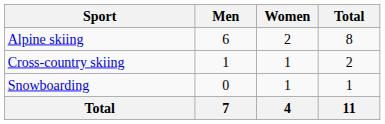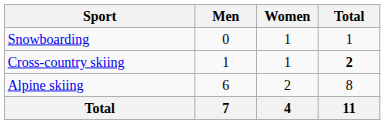 <table class="wikitable sortable" style="text-align:center; font-size: 95%">
 <tr>
 <th width=200>Sport</th>
 <th width=60>Men</th>
 <th width=60>Women</th>
 <th width=60>Total</th>
 </tr>
 <tr>
-<td align=left><a href='#'>Alpine skiing</a></td>
-<td>6</td>
-<td>2</td>
-<td>8</td>
+<td align=left><a href='#'>Snowboarding</a></td>
+<td>0</td>
+<td>1</td>
+<td>1</td>
 </tr>
 <tr>
 <td align=left><a href='#'>Cross-country skiing</a></td>
 <td>1</td>
 <td>1</td>
-<td>2</td>
+<td><strong>2</strong></td>
 </tr>
 <tr>
-<td align=left><a href='#'>Snowboarding</a></td>
-<td>0</td>
-<td>1</td>
-<td>1</td>
+<td align=left><a href='#'>Alpine skiing</a></td>
+<td>6</td>
+<td>2</td>
+<td>8</td>
 </tr>
 <tr>
 <th>Total</th>
 <th>7</th>
 <th>4</th>
 <th>11</th>
 </tr>
 </table>
